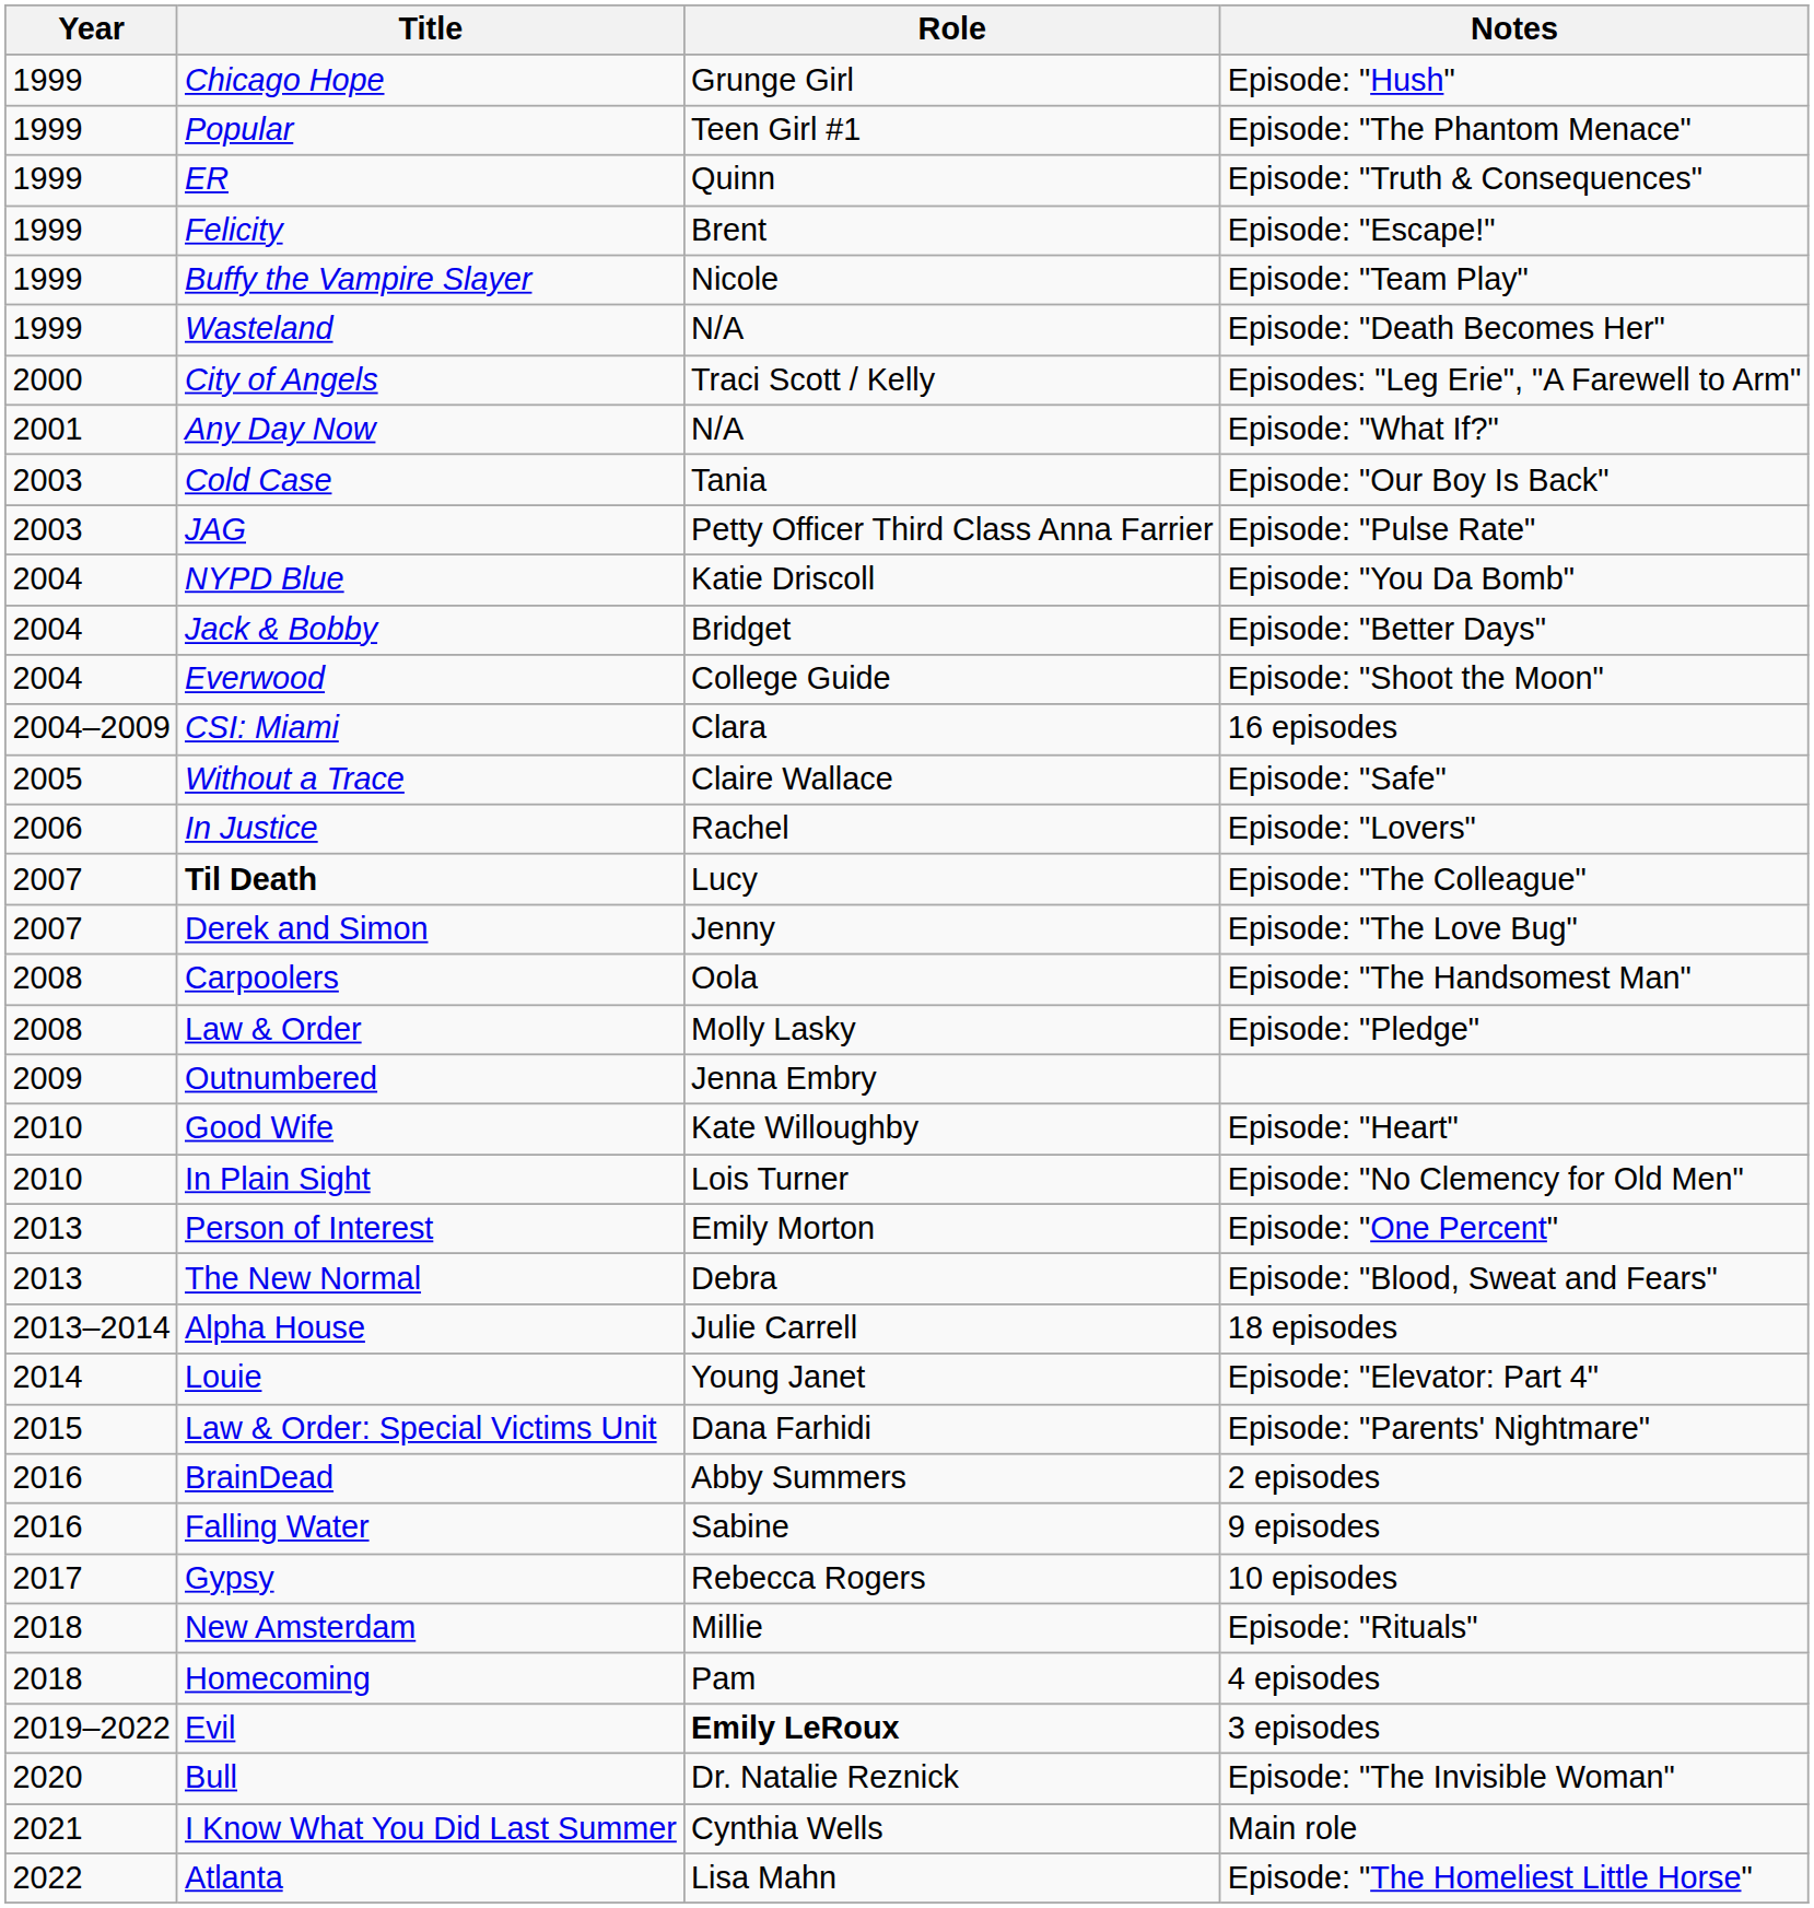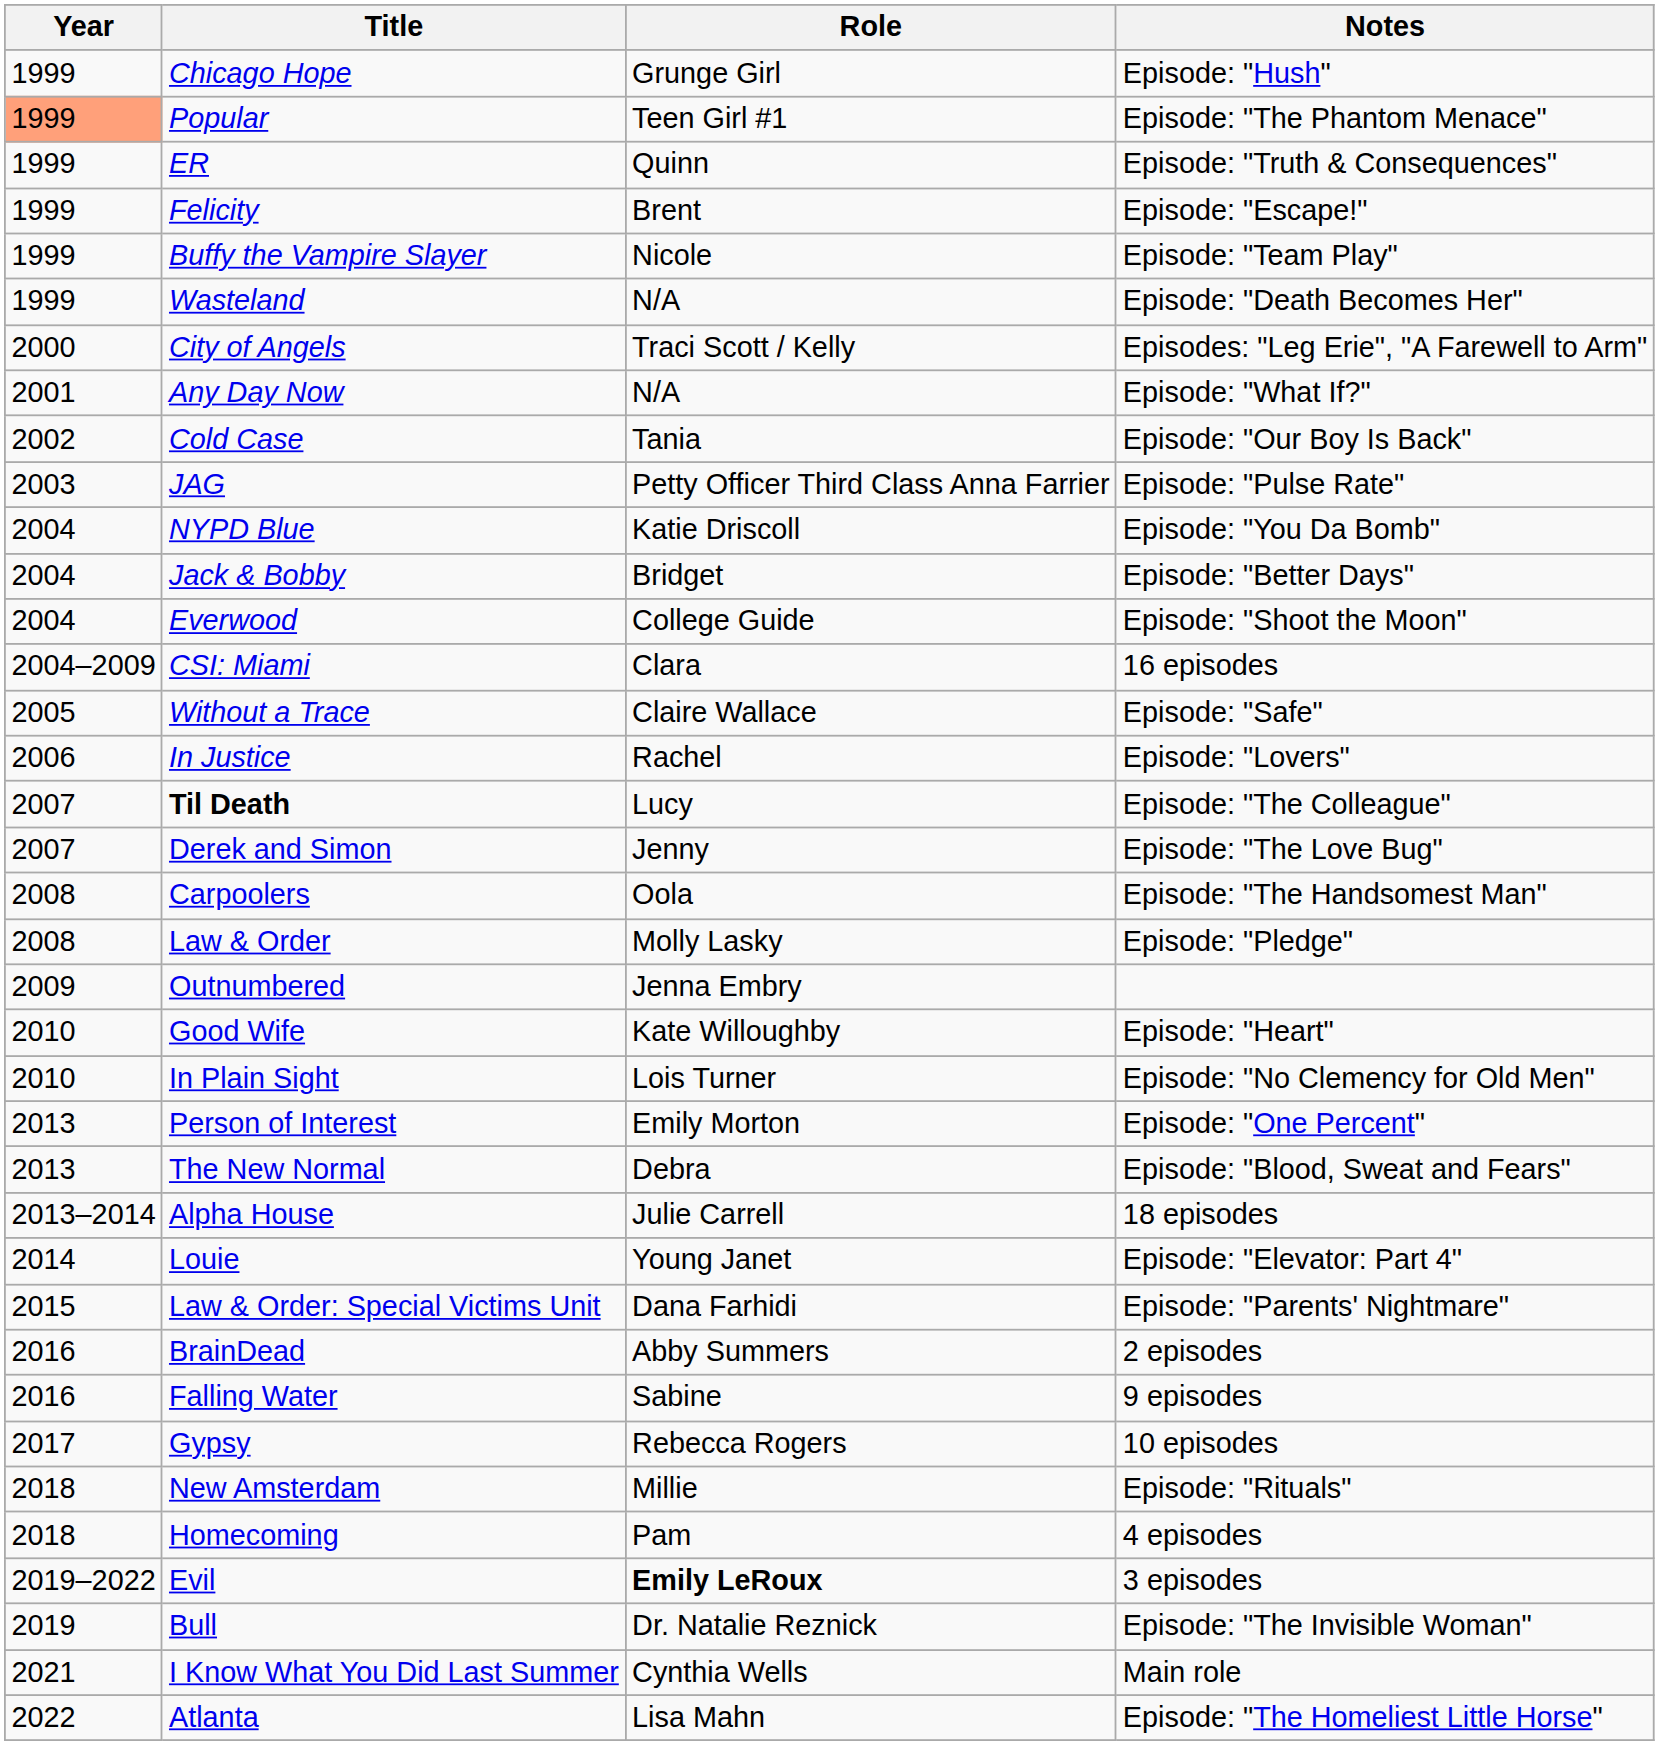 <table class="wikitable">
 <tr>
 <th>Year</th>
 <th>Title</th>
 <th>Role</th>
 <th>Notes</th>
 </tr>
 <tr>
 <td>1999</td>
 <td><em><a href='#'>Chicago Hope</a></em></td>
 <td>Grunge Girl</td>
 <td>Episode: "<a href='#'>Hush</a>"</td>
 </tr>
 <tr>
-<td>1999</td>
+<td style="background: lightsalmon;">1999</td>
 <td><em><a href='#'>Popular</a></em></td>
 <td>Teen Girl #1</td>
 <td>Episode: "The Phantom Menace"</td>
 </tr>
 <tr>
 <td>1999</td>
 <td><em><a href='#'>ER</a></em></td>
 <td>Quinn</td>
 <td>Episode: "Truth & Consequences"</td>
 </tr>
 <tr>
 <td>1999</td>
 <td><em><a href='#'>Felicity</a></em></td>
 <td>Brent</td>
 <td>Episode: "Escape!"</td>
 </tr>
 <tr>
 <td>1999</td>
 <td><em><a href='#'>Buffy the Vampire Slayer</a></em></td>
 <td>Nicole</td>
 <td>Episode: "Team Play"</td>
 </tr>
 <tr>
 <td>1999</td>
 <td><em><a href='#'>Wasteland</a></em></td>
 <td>N/A</td>
 <td>Episode: "Death Becomes Her"</td>
 </tr>
 <tr>
 <td>2000</td>
 <td><em><a href='#'>City of Angels</a></em></td>
 <td>Traci Scott / Kelly</td>
 <td>Episodes: "Leg Erie", "A Farewell to Arm"</td>
 </tr>
 <tr>
 <td>2001</td>
 <td><em><a href='#'>Any Day Now</a></em></td>
 <td>N/A</td>
 <td>Episode: "What If?"</td>
 </tr>
 <tr>
-<td>2003</td>
+<td>2002</td>
 <td><em><a href='#'>Cold Case</a></em></td>
 <td>Tania</td>
 <td>Episode: "Our Boy Is Back"</td>
 </tr>
 <tr>
 <td>2003</td>
 <td><em><a href='#'>JAG</a></em></td>
 <td>Petty Officer Third Class Anna Farrier</td>
 <td>Episode: "Pulse Rate"</td>
 </tr>
 <tr>
 <td>2004</td>
 <td><em><a href='#'>NYPD Blue</a></em></td>
 <td>Katie Driscoll</td>
 <td>Episode: "You Da Bomb"</td>
 </tr>
 <tr>
 <td>2004</td>
 <td><em><a href='#'>Jack & Bobby</a></em></td>
 <td>Bridget</td>
 <td>Episode: "Better Days"</td>
 </tr>
 <tr>
 <td>2004</td>
 <td><em><a href='#'>Everwood</a></em></td>
 <td>College Guide</td>
 <td>Episode: "Shoot the Moon"</td>
 </tr>
 <tr>
 <td>2004–2009</td>
 <td><em><a href='#'>CSI: Miami</a></em></td>
 <td>Clara</td>
 <td>16 episodes</td>
 </tr>
 <tr>
 <td>2005</td>
 <td><em><a href='#'>Without a Trace</a></em></td>
 <td>Claire Wallace</td>
 <td>Episode: "Safe"</td>
 </tr>
 <tr>
 <td>2006</td>
 <td><em><a href='#'>In Justice</a></em></td>
 <td>Rachel</td>
 <td>Episode: "Lovers"</td>
 </tr>
 <tr>
 <td>2007</td>
 <td><strong>Til Death<em></td>
 <td>Lucy</td>
 <td>Episode: "The Colleague"</td>
 </tr>
 <tr>
 <td>2007</td>
 <td></em><a href='#'>Derek and Simon</a><em></td>
 <td>Jenny</td>
 <td>Episode: "The Love Bug"</td>
 </tr>
 <tr>
 <td>2008</td>
 <td></em><a href='#'>Carpoolers</a><em></td>
 <td>Oola</td>
 <td>Episode: "The Handsomest Man"</td>
 </tr>
 <tr>
 <td>2008</td>
 <td></em><a href='#'>Law & Order</a><em></td>
 <td>Molly Lasky</td>
 <td>Episode: "Pledge"</td>
 </tr>
 <tr>
 <td>2009</td>
 <td></em><a href='#'>Outnumbered</a><em></td>
 <td>Jenna Embry</td>
 <td></td>
 </tr>
 <tr>
 <td>2010</td>
 <td></em><a href='#'>Good Wife</a><em></td>
 <td>Kate Willoughby</td>
 <td>Episode: "Heart"</td>
 </tr>
 <tr>
 <td>2010</td>
 <td></em><a href='#'>In Plain Sight</a><em></td>
 <td>Lois Turner</td>
 <td>Episode: "No Clemency for Old Men"</td>
 </tr>
 <tr>
 <td>2013</td>
 <td></em><a href='#'>Person of Interest</a><em></td>
 <td>Emily Morton</td>
 <td>Episode: "<a href='#'>One Percent</a>"</td>
 </tr>
 <tr>
 <td>2013</td>
 <td></em><a href='#'>The New Normal</a><em></td>
 <td>Debra</td>
 <td>Episode: "Blood, Sweat and Fears"</td>
 </tr>
 <tr>
 <td>2013–2014</td>
 <td></em><a href='#'>Alpha House</a><em></td>
 <td>Julie Carrell</td>
 <td>18 episodes</td>
 </tr>
 <tr>
 <td>2014</td>
 <td></em><a href='#'>Louie</a><em></td>
 <td>Young Janet</td>
 <td>Episode: "Elevator: Part 4"</td>
 </tr>
 <tr>
 <td>2015</td>
 <td></em><a href='#'>Law & Order: Special Victims Unit</a><em></td>
 <td>Dana Farhidi</td>
 <td>Episode: "Parents' Nightmare"</td>
 </tr>
 <tr>
 <td>2016</td>
 <td></em><a href='#'>BrainDead</a><em></td>
 <td>Abby Summers</td>
 <td>2 episodes</td>
 </tr>
 <tr>
 <td>2016</td>
 <td></em><a href='#'>Falling Water</a><em></td>
 <td>Sabine</td>
 <td>9 episodes</td>
 </tr>
 <tr>
 <td>2017</td>
 <td></em><a href='#'>Gypsy</a><em></td>
 <td>Rebecca Rogers</td>
 <td>10 episodes</td>
 </tr>
 <tr>
 <td>2018</td>
 <td></em><a href='#'>New Amsterdam</a><em></td>
 <td>Millie</td>
 <td>Episode: "Rituals"</td>
 </tr>
 <tr>
 <td>2018</td>
 <td></em><a href='#'>Homecoming</a><em></td>
 <td>Pam</td>
 <td>4 episodes</td>
 </tr>
 <tr>
 <td>2019–2022</td>
 <td></em><a href='#'>Evil</a><em></td>
 <td><strong>Emily LeRoux</strong></td>
 <td>3 episodes</td>
 </tr>
 <tr>
-<td>2020</td>
+<td>2019</td>
 <td><a href='#'></em>Bull<em></a></td>
 <td>Dr. Natalie Reznick</td>
 <td>Episode: "The Invisible Woman"</td>
 </tr>
 <tr>
 <td>2021</td>
 <td><a href='#'></em>I Know What You Did Last Summer<em></a></td>
 <td>Cynthia Wells</td>
 <td>Main role</td>
 </tr>
 <tr>
 <td>2022</td>
 <td></em><a href='#'>Atlanta</a><em></td>
 <td>Lisa Mahn</td>
 <td>Episode: "<a href='#'>The Homeliest Little Horse</a>"</td>
 </tr>
 </table>
